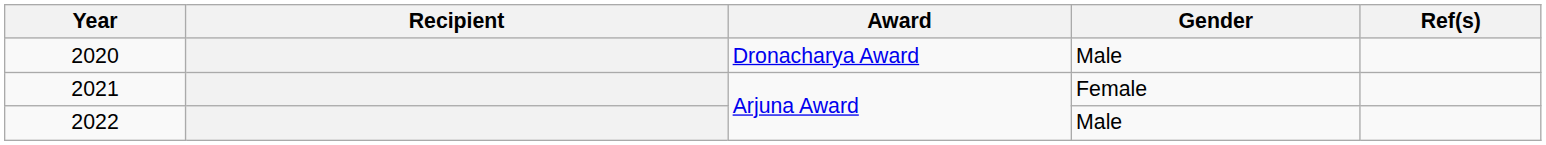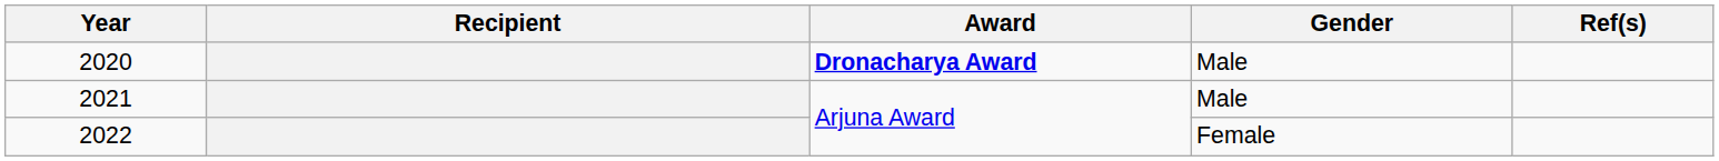 <table class="wikitable plainrowheaders sortable" style="width:73%">
 <tr>
 <th scope="col" style="width:10%">Year</th>
 <th scope="col" style="width:30%">Recipient</th>
 <th scope="col" style="width:19%">Award</th>
 <th scope="col" style="width:16%">Gender</th>
 <th scope="col" style="width:10%">Ref(s)</th>
 </tr>
 <tr>
 <td style="text-align:center;">2020</td>
 <th scope="row"></th>
-<td><a href='#'>Dronacharya Award</a></td>
+<td><strong><a href='#'>Dronacharya Award</a></strong></td>
 <td>Male</td>
 <td></td>
 </tr>
 <tr>
 <td style="text-align:center;">2021</td>
 <th scope="row"></th>
 <td rowspan="2"><a href='#'>Arjuna Award</a></td>
-<td>Female</td>
+<td>Male</td>
 <td></td>
 </tr>
 <tr>
 <td style="text-align:center;">2022</td>
 <th scope="row"></th>
-<td>Male</td>
+<td>Female</td>
 <td></td>
 </tr>
 </table>
